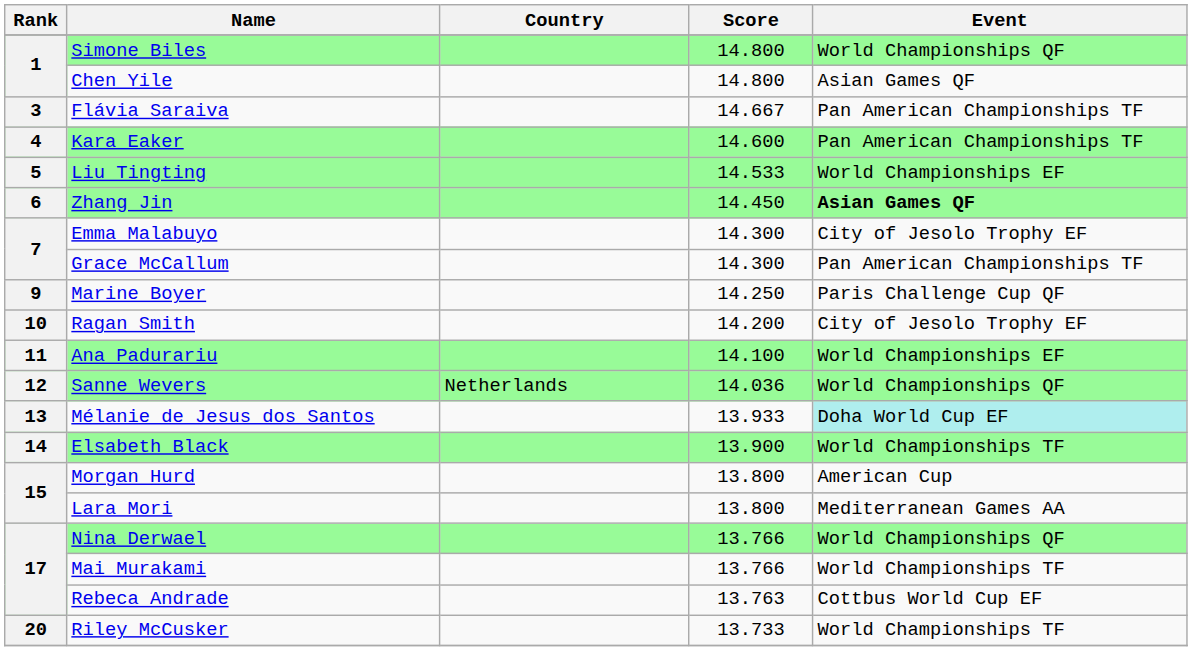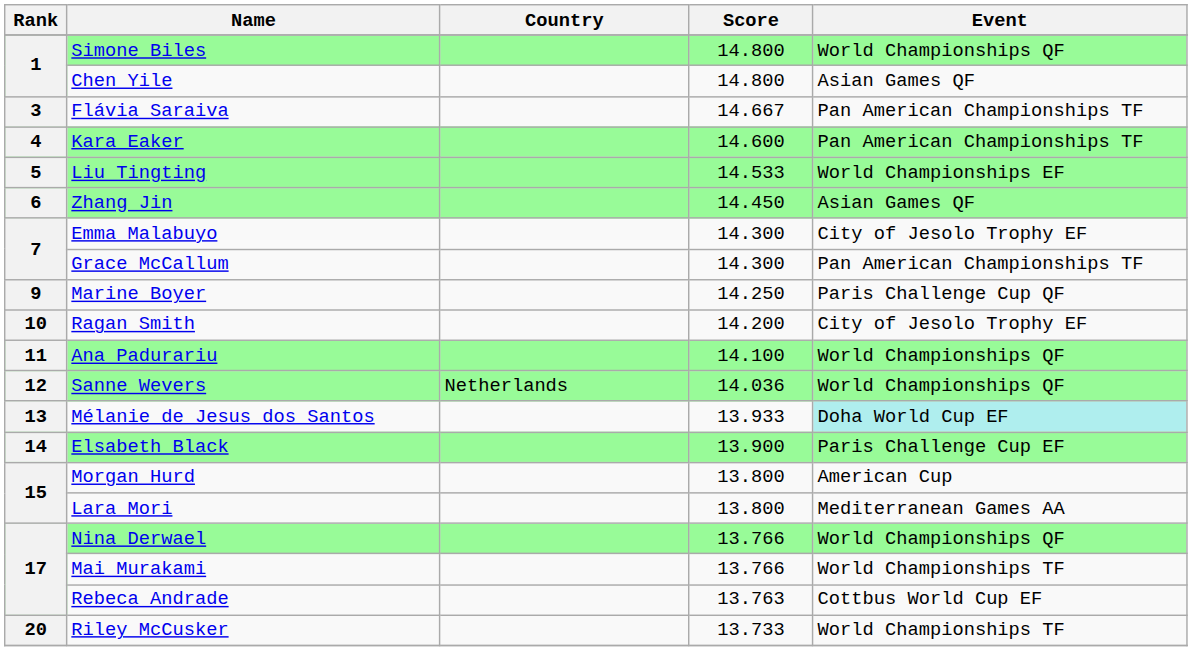 <table style="width:65%;" class="wikitable sortable">
 <tr>
 <th style="text-align:center; width:5%;">Rank</th>
 <th style="text-align:center; width:30%;">Name</th>
 <th style="text-align:center; width:20%;">Country</th>
 <th style="text-align:center; width:10%;">Score</th>
 <th style="text-align:center; width:30%;">Event</th>
 </tr>
 <tr>
 </tr>
 <tr style="background:#98fb98;">
 <th rowspan=2>1</th>
 <td><a href='#'>Simone Biles</a></td>
 <td></td>
 <td align="center">14.800</td>
 <td>World Championships QF</td>
 </tr>
 <tr>
 <td><a href='#'>Chen Yile</a></td>
 <td></td>
 <td align="center">14.800</td>
 <td>Asian Games QF</td>
 </tr>
 <tr>
 <th>3</th>
 <td><a href='#'>Flávia Saraiva</a></td>
 <td></td>
 <td align="center">14.667</td>
 <td>Pan American Championships TF</td>
 </tr>
 <tr style="background:#98fb98;">
 <th>4</th>
 <td><a href='#'>Kara Eaker</a></td>
 <td></td>
 <td align="center">14.600</td>
 <td>Pan American Championships TF</td>
 </tr>
 <tr style="background:#98fb98;">
 <th>5</th>
 <td><a href='#'>Liu Tingting</a></td>
 <td></td>
 <td align="center">14.533</td>
 <td>World Championships EF</td>
 </tr>
 <tr style="background:#98fb98;">
 <th>6</th>
 <td><a href='#'>Zhang Jin</a></td>
 <td></td>
 <td align="center">14.450</td>
-<td><strong>Asian Games QF</strong></td>
+<td>Asian Games QF</td>
 </tr>
 <tr>
 <th rowspan=2>7</th>
 <td><a href='#'>Emma Malabuyo</a></td>
 <td></td>
 <td align="center">14.300</td>
 <td>City of Jesolo Trophy EF</td>
 </tr>
 <tr>
 <td><a href='#'>Grace McCallum</a></td>
 <td></td>
 <td align="center">14.300</td>
 <td>Pan American Championships TF</td>
 </tr>
 <tr>
 <th>9</th>
 <td><a href='#'>Marine Boyer</a></td>
 <td></td>
 <td align="center">14.250</td>
 <td>Paris Challenge Cup QF</td>
 </tr>
 <tr>
 <th>10</th>
 <td><a href='#'>Ragan Smith</a></td>
 <td></td>
 <td align="center">14.200</td>
 <td>City of Jesolo Trophy EF</td>
 </tr>
 <tr style="background:#98fb98;">
 <th>11</th>
 <td><a href='#'>Ana Padurariu</a></td>
 <td></td>
 <td align="center">14.100</td>
-<td>World Championships EF</td>
+<td>World Championships QF</td>
 </tr>
 <tr style="background:#98fb98;">
 <th>12</th>
 <td><a href='#'>Sanne Wevers</a></td>
 <td> Netherlands</td>
 <td align="center">14.036</td>
 <td>World Championships QF</td>
 </tr>
 <tr>
 <th>13</th>
 <td><a href='#'>Mélanie de Jesus dos Santos</a></td>
 <td></td>
 <td align="center">13.933</td>
 <td style="background: paleturquoise;">Doha World Cup EF</td>
 </tr>
 <tr style="background:#98fb98;">
 <th>14</th>
 <td><a href='#'>Elsabeth Black</a></td>
 <td></td>
 <td align="center">13.900</td>
-<td>World Championships TF</td>
+<td>Paris Challenge Cup EF</td>
 </tr>
 <tr>
 <th rowspan="2">15</th>
 <td><a href='#'>Morgan Hurd</a></td>
 <td></td>
 <td align="center">13.800</td>
 <td>American Cup</td>
 </tr>
 <tr>
 <td><a href='#'>Lara Mori</a></td>
 <td></td>
 <td align="center">13.800</td>
 <td>Mediterranean Games AA</td>
 </tr>
 <tr style="background:#98fb98;">
 <th rowspan="3">17</th>
 <td><a href='#'>Nina Derwael</a></td>
 <td></td>
 <td align="center">13.766</td>
 <td>World Championships QF</td>
 </tr>
 <tr>
 <td><a href='#'>Mai Murakami</a></td>
 <td></td>
 <td align="center">13.766</td>
 <td>World Championships TF</td>
 </tr>
 <tr>
 <td><a href='#'>Rebeca Andrade</a></td>
 <td></td>
 <td align="center">13.763</td>
 <td>Cottbus World Cup EF</td>
 </tr>
 <tr>
 <th>20</th>
 <td><a href='#'>Riley McCusker</a></td>
 <td></td>
 <td align="center">13.733</td>
 <td>World Championships TF</td>
 </tr>
 <tr>
 </tr>
 </table>
